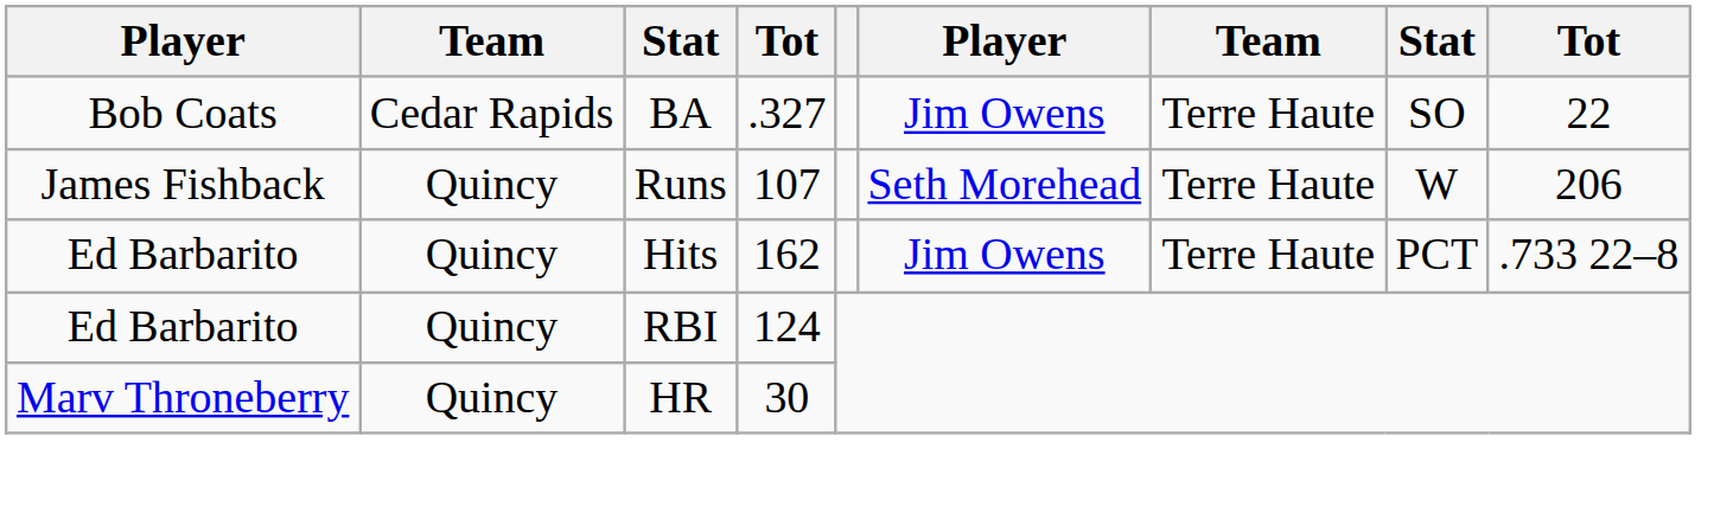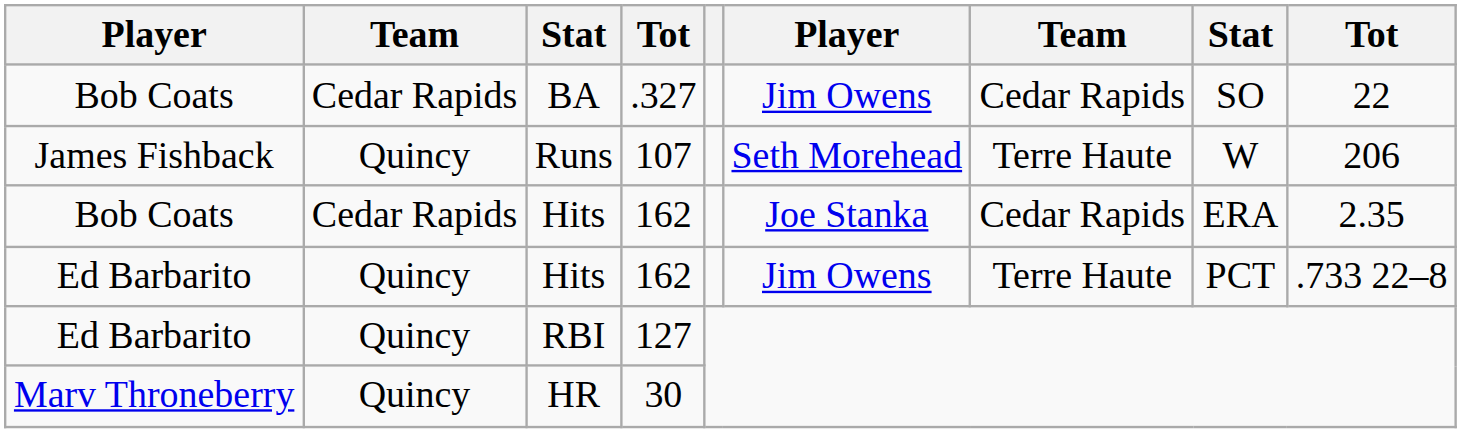 <table class="wikitable" style="text-align:center">
 <tr>
 <th>Player</th>
 <th>Team</th>
 <th>Stat</th>
 <th>Tot</th>
 <th></th>
 <th>Player</th>
 <th>Team</th>
 <th>Stat</th>
 <th>Tot</th>
 </tr>
 <tr>
 <td>Bob Coats</td>
 <td>Cedar Rapids</td>
 <td>BA</td>
 <td>.327</td>
 <td></td>
 <td><a href='#'>Jim Owens</a></td>
-<td>Terre Haute</td>
+<td>Cedar Rapids</td>
 <td>SO</td>
 <td>22</td>
 </tr>
 <tr>
 <td>James Fishback</td>
 <td>Quincy</td>
 <td>Runs</td>
 <td>107</td>
 <td></td>
 <td><a href='#'>Seth Morehead</a></td>
 <td>Terre Haute</td>
 <td>W</td>
 <td>206</td>
+</tr>
+<tr>
+<td>Bob Coats</td>
+<td>Cedar Rapids</td>
+<td>Hits</td>
+<td>162</td>
+<td></td>
+<td><a href='#'>Joe Stanka</a></td>
+<td>Cedar Rapids</td>
+<td>ERA</td>
+<td>2.35</td>
 </tr>
 <tr>
 <td>Ed Barbarito</td>
 <td>Quincy</td>
 <td>Hits</td>
 <td>162</td>
 <td></td>
 <td><a href='#'>Jim Owens</a></td>
 <td>Terre Haute</td>
 <td>PCT</td>
 <td>.733 22–8</td>
 </tr>
 <tr>
 <td>Ed Barbarito</td>
 <td>Quincy</td>
 <td>RBI</td>
-<td>124</td>
+<td>127</td>
 </tr>
 <tr>
 <td><a href='#'>Marv Throneberry</a></td>
 <td>Quincy</td>
 <td>HR</td>
 <td>30</td>
 </tr>
 </table>
